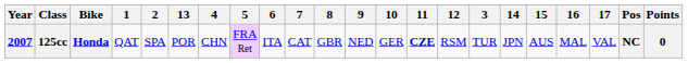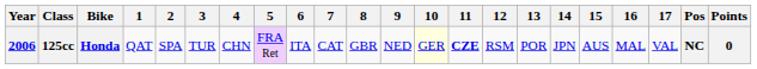 <table class="wikitable" style="text-align:center">
 <tr>
 <th>Year</th>
 <th>Class</th>
 <th>Bike</th>
 <th>1</th>
 <th>2</th>
-<th>13</th>
+<th>3</th>
 <th>4</th>
 <th>5</th>
 <th>6</th>
 <th>7</th>
 <th>8</th>
 <th>9</th>
 <th>10</th>
 <th>11</th>
 <th>12</th>
-<th>3</th>
+<th>13</th>
 <th>14</th>
 <th>15</th>
 <th>16</th>
 <th>17</th>
 <th>Pos</th>
 <th>Points</th>
 </tr>
 <tr>
-<th align="left"><a href='#'>2007</a></th>
+<th align="left"><a href='#'>2006</a></th>
 <th align="left">125cc</th>
 <th align="left"><a href='#'>Honda</a></th>
 <td><a href='#'>QAT</a></td>
 <td><a href='#'>SPA</a></td>
-<td><a href='#'>POR</a></td>
+<td><a href='#'>TUR</a></td>
 <td><a href='#'>CHN</a></td>
 <td style="background:#EFCFFF;"><a href='#'>FRA</a><br><small>Ret</small></td>
 <td><a href='#'>ITA</a></td>
 <td><a href='#'>CAT</a></td>
 <td><a href='#'>GBR</a></td>
 <td><a href='#'>NED</a></td>
-<td><a href='#'>GER</a></td>
+<td style="background: lightyellow;"><a href='#'>GER</a></td>
 <td><strong><a href='#'>CZE</a></strong></td>
 <td><a href='#'>RSM</a></td>
-<td><a href='#'>TUR</a></td>
+<td><a href='#'>POR</a></td>
 <td><a href='#'>JPN</a></td>
 <td><a href='#'>AUS</a></td>
 <td><a href='#'>MAL</a></td>
 <td><a href='#'>VAL</a></td>
 <th>NC</th>
 <th>0</th>
 </tr>
 </table>
